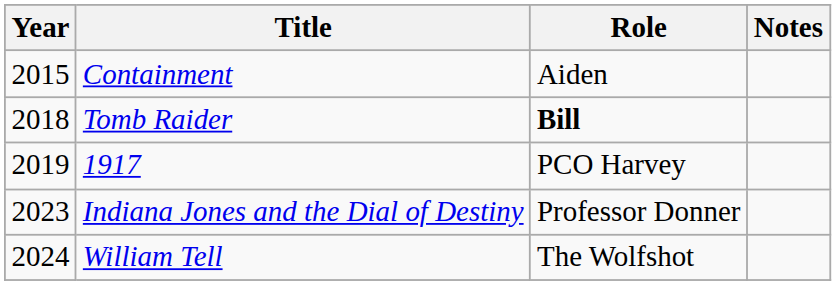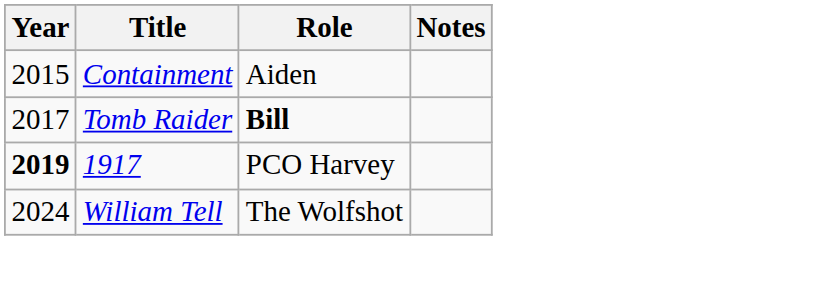 <table class="wikitable sortable">
 <tr>
 <th>Year</th>
 <th>Title</th>
 <th>Role</th>
 <th class="unsortable">Notes</th>
 </tr>
 <tr>
 <td>2015</td>
 <td><em><a href='#'>Containment</a></em></td>
 <td>Aiden</td>
 <td></td>
 </tr>
 <tr>
-<td>2018</td>
+<td>2017</td>
 <td><em><a href='#'>Tomb Raider</a></em></td>
 <td><strong>Bill</strong></td>
 <td></td>
 </tr>
 <tr>
-<td>2019</td>
+<td><strong>2019</strong></td>
 <td><em><a href='#'>1917</a></em></td>
 <td>PCO Harvey</td>
-<td></td>
-</tr>
-<tr>
-<td>2023</td>
-<td><em><a href='#'>Indiana Jones and the Dial of Destiny</a></em></td>
-<td>Professor Donner</td>
 <td></td>
 </tr>
 <tr>
 <td>2024</td>
 <td><em><a href='#'>William Tell</a></em></td>
 <td>The Wolfshot</td>
 <td></td>
 </tr>
 </table>
